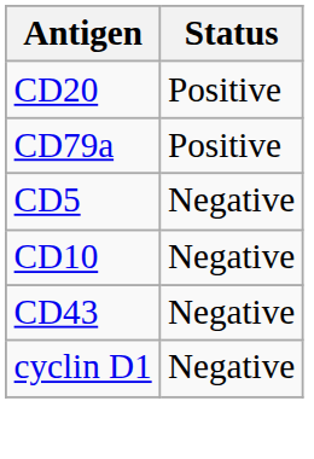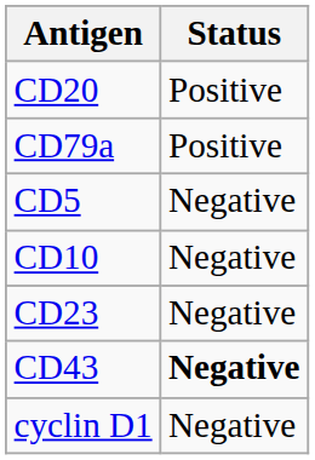 <table class="wikitable floatright">
 <tr>
 <th>Antigen</th>
 <th>Status</th>
 </tr>
 <tr>
 <td><a href='#'>CD20</a></td>
 <td>Positive</td>
 </tr>
 <tr>
 <td><a href='#'>CD79a</a></td>
 <td>Positive</td>
 </tr>
 <tr>
 <td><a href='#'>CD5</a></td>
 <td>Negative</td>
 </tr>
 <tr>
 <td><a href='#'>CD10</a></td>
 <td>Negative</td>
 </tr>
 <tr>
+<td><a href='#'>CD23</a></td>
+<td>Negative</td>
+</tr>
+<tr>
 <td><a href='#'>CD43</a></td>
-<td>Negative</td>
+<td><strong>Negative</strong></td>
 </tr>
 <tr>
 <td><a href='#'>cyclin D1</a></td>
 <td>Negative</td>
 </tr>
 </table>
